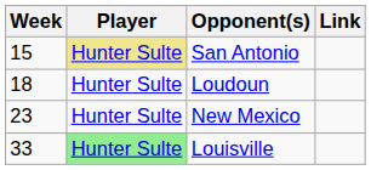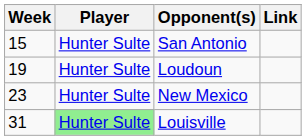 <table class="wikitable">
 <tr>
 <th>Week</th>
 <th>Player</th>
 <th>Opponent(s)</th>
 <th>Link</th>
 </tr>
 <tr>
 <td>15</td>
-<td style="background: khaki;"> <a href='#'>Hunter Sulte</a></td>
+<td> <a href='#'>Hunter Sulte</a></td>
 <td><a href='#'>San Antonio</a></td>
 <td></td>
 </tr>
 <tr>
-<td>18</td>
+<td>19</td>
 <td> <a href='#'>Hunter Sulte</a></td>
 <td><a href='#'>Loudoun</a></td>
 <td></td>
 </tr>
 <tr>
 <td>23</td>
 <td> <a href='#'>Hunter Sulte</a></td>
 <td><a href='#'>New Mexico</a></td>
 <td></td>
 </tr>
 <tr>
-<td>33</td>
+<td>31</td>
 <td style="background: lightgreen;"> <a href='#'>Hunter Sulte</a></td>
 <td><a href='#'>Louisville</a></td>
 <td></td>
 </tr>
 </table>
